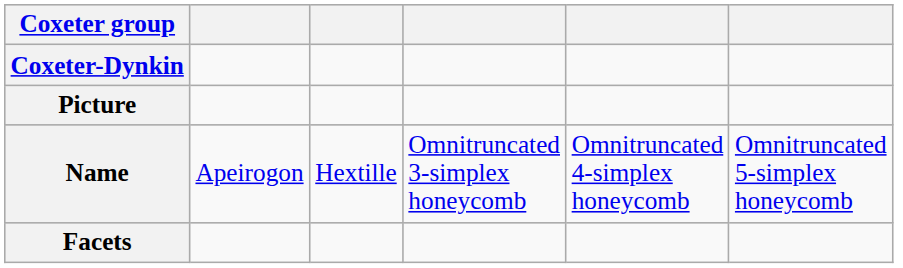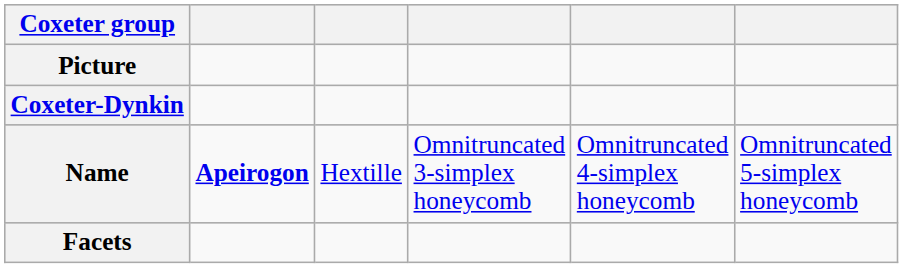 <table class=wikitable>
 <tr align=center>
 <th><a href='#'>Coxeter group</a></th>
 <th></th>
 <th></th>
 <th></th>
 <th></th>
 <th></th>
+</tr>
+<tr>
+<th>Picture</th>
+<td></td>
+<td></td>
+<td></td>
+<td></td>
+<td></td>
 </tr>
 <tr align=center>
 <th><a href='#'>Coxeter-Dynkin</a></th>
 <td></td>
 <td></td>
 <td></td>
 <td></td>
 <td></td>
 </tr>
 <tr>
-<th>Picture</th>
-<td></td>
-<td></td>
-<td></td>
-<td></td>
-<td></td>
-</tr>
-<tr>
 <th>Name</th>
-<td><a href='#'>Apeirogon</a></td>
+<td><strong><a href='#'>Apeirogon</a></strong></td>
 <td><a href='#'>Hextille</a></td>
 <td><a href='#'>Omnitruncated<br>3-simplex<br>honeycomb</a></td>
 <td><a href='#'>Omnitruncated<br>4-simplex<br>honeycomb</a></td>
 <td><a href='#'>Omnitruncated<br>5-simplex<br>honeycomb</a></td>
 </tr>
 <tr>
 <th>Facets</th>
 <td></td>
 <td></td>
 <td></td>
 <td></td>
 <td></td>
 </tr>
 </table>
